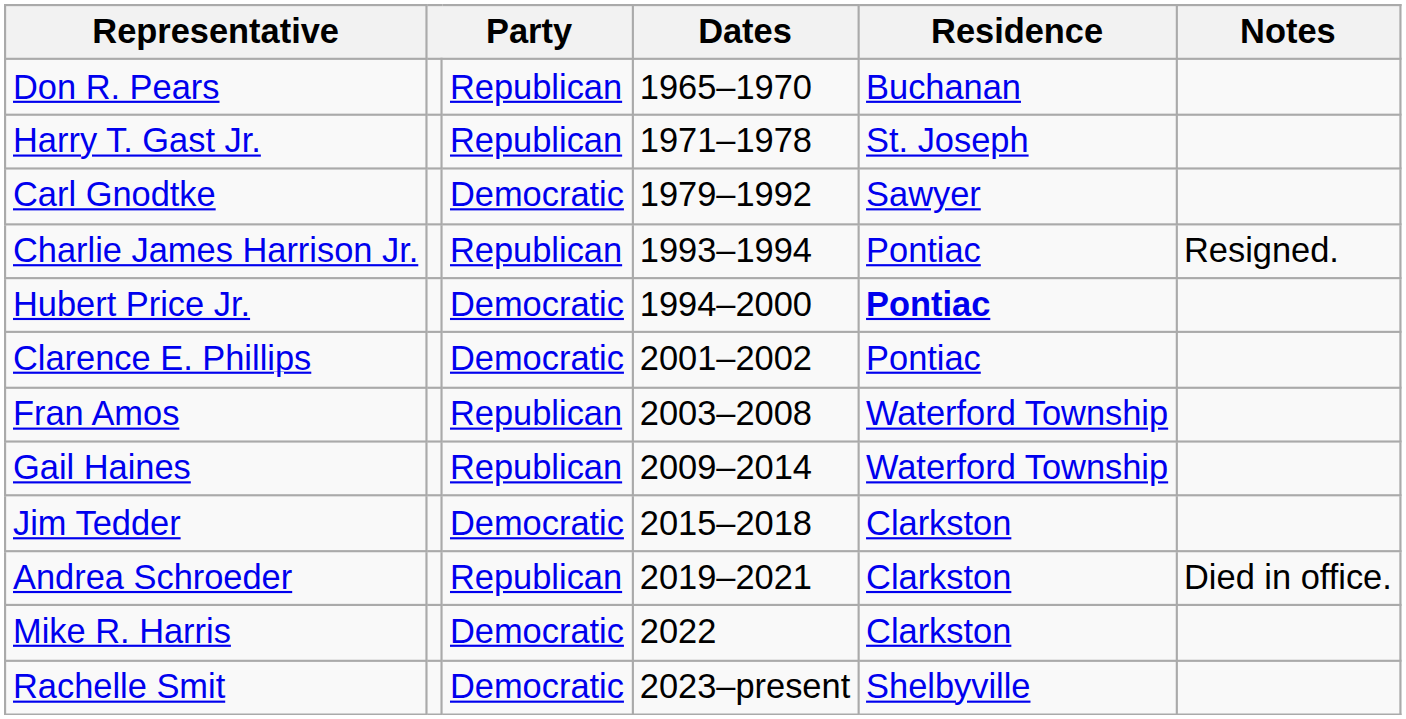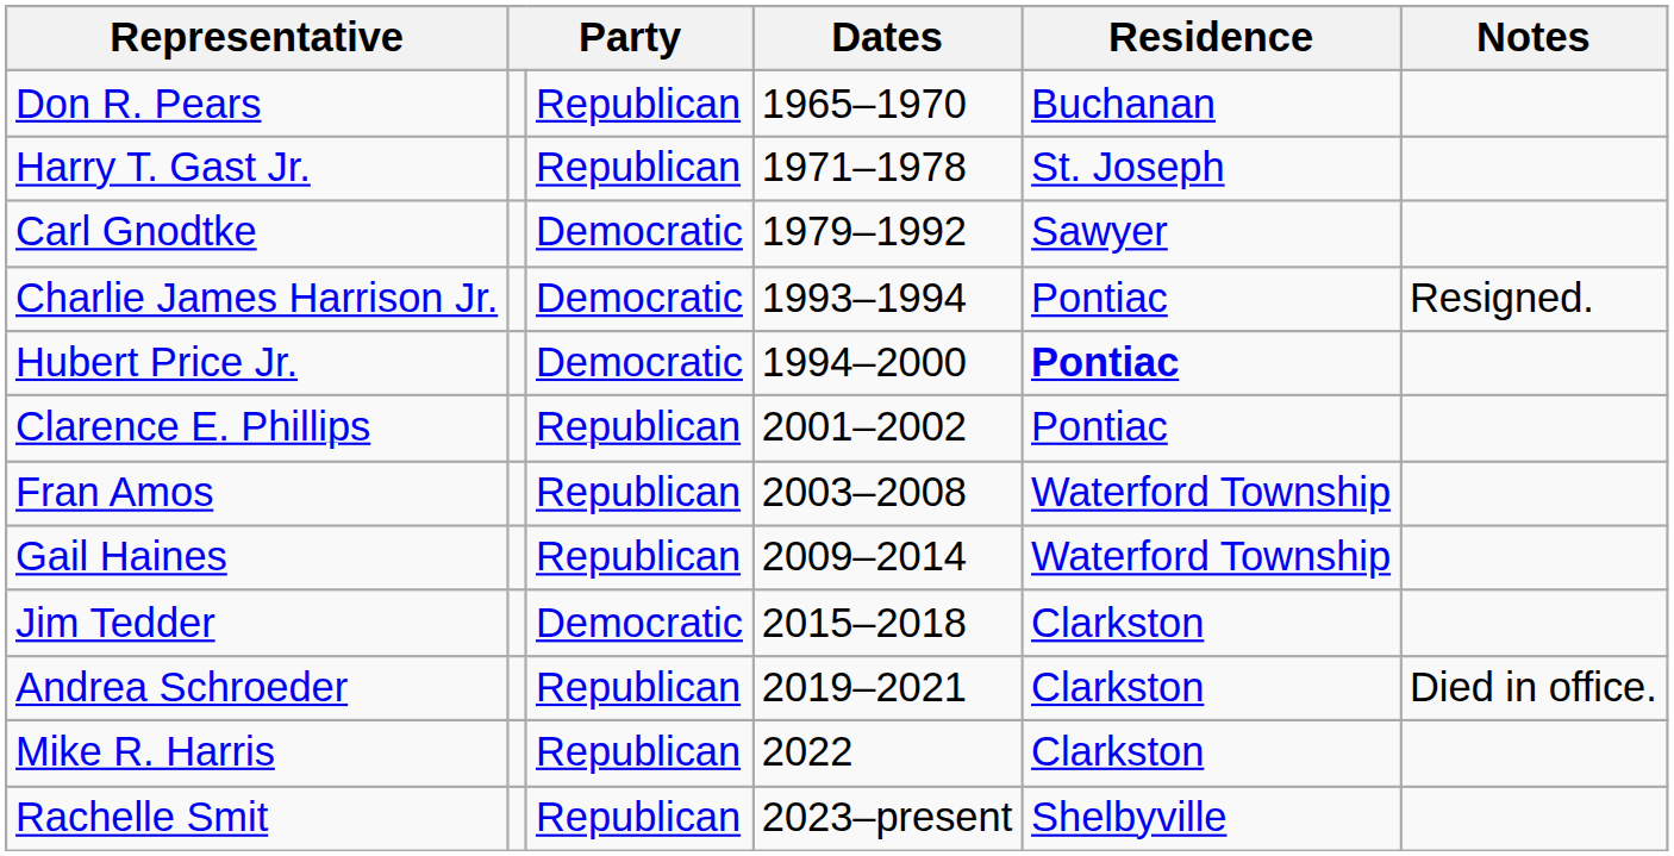 <table class=wikitable>
 <tr valign=bottom>
 <th>Representative</th>
 <th colspan="2">Party</th>
 <th>Dates</th>
 <th>Residence</th>
 <th>Notes</th>
 </tr>
 <tr>
 <td><a href='#'>Don R. Pears</a></td>
 <td bgcolor=></td>
 <td><a href='#'>Republican</a></td>
 <td>1965–1970</td>
 <td><a href='#'>Buchanan</a></td>
 <td></td>
 </tr>
 <tr>
 <td><a href='#'>Harry T. Gast Jr.</a></td>
 <td bgcolor=></td>
 <td><a href='#'>Republican</a></td>
 <td>1971–1978</td>
 <td><a href='#'>St. Joseph</a></td>
 <td></td>
 </tr>
 <tr>
 <td><a href='#'>Carl Gnodtke</a></td>
 <td bgcolor=></td>
 <td><a href='#'>Democratic</a></td>
 <td>1979–1992</td>
 <td><a href='#'>Sawyer</a></td>
 <td></td>
 </tr>
 <tr>
 <td><a href='#'>Charlie James Harrison Jr.</a></td>
 <td bgcolor=></td>
-<td><a href='#'>Republican</a></td>
+<td><a href='#'>Democratic</a></td>
 <td>1993–1994</td>
 <td><a href='#'>Pontiac</a></td>
 <td>Resigned.</td>
 </tr>
 <tr>
 <td><a href='#'>Hubert Price Jr.</a></td>
 <td bgcolor=></td>
 <td><a href='#'>Democratic</a></td>
 <td>1994–2000</td>
 <td><strong><a href='#'>Pontiac</a></strong></td>
 <td></td>
 </tr>
 <tr>
 <td><a href='#'>Clarence E. Phillips</a></td>
 <td bgcolor=></td>
-<td><a href='#'>Democratic</a></td>
+<td><a href='#'>Republican</a></td>
 <td>2001–2002</td>
 <td><a href='#'>Pontiac</a></td>
 <td></td>
 </tr>
 <tr>
 <td><a href='#'>Fran Amos</a></td>
 <td bgcolor=></td>
 <td><a href='#'>Republican</a></td>
 <td>2003–2008</td>
 <td><a href='#'>Waterford Township</a></td>
 <td></td>
 </tr>
 <tr>
 <td><a href='#'>Gail Haines</a></td>
 <td bgcolor=></td>
 <td><a href='#'>Republican</a></td>
 <td>2009–2014</td>
 <td><a href='#'>Waterford Township</a></td>
 <td></td>
 </tr>
 <tr>
 <td><a href='#'>Jim Tedder</a></td>
 <td bgcolor=></td>
 <td><a href='#'>Democratic</a></td>
 <td>2015–2018</td>
 <td><a href='#'>Clarkston</a></td>
 <td></td>
 </tr>
 <tr>
 <td><a href='#'>Andrea Schroeder</a></td>
 <td bgcolor=></td>
 <td><a href='#'>Republican</a></td>
 <td>2019–2021</td>
 <td><a href='#'>Clarkston</a></td>
 <td>Died in office.</td>
 </tr>
 <tr>
 <td><a href='#'>Mike R. Harris</a></td>
 <td bgcolor=></td>
-<td><a href='#'>Democratic</a></td>
+<td><a href='#'>Republican</a></td>
 <td>2022</td>
 <td><a href='#'>Clarkston</a></td>
 <td></td>
 </tr>
 <tr>
 <td><a href='#'>Rachelle Smit</a></td>
 <td bgcolor=></td>
-<td><a href='#'>Democratic</a></td>
+<td><a href='#'>Republican</a></td>
 <td>2023–present</td>
 <td><a href='#'>Shelbyville</a></td>
 <td></td>
 </tr>
 </table>
